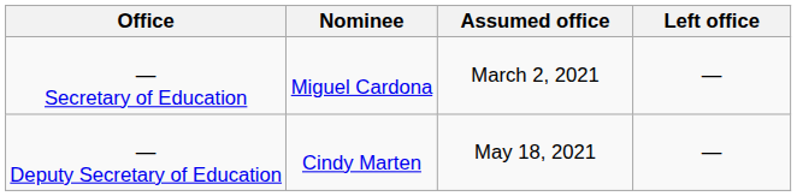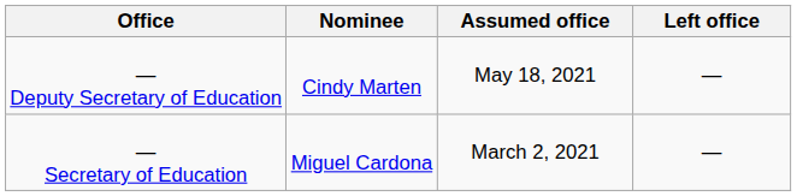 <table class="wikitable sortable" style="text-align:center">
 <tr>
 <th>Office</th>
 <th>Nominee</th>
 <th style="width:25%;" data-sort-type="date">Assumed office</th>
 <th style="width:20%;" data-sort-type="date">Left office</th>
 </tr>
 <tr>
+<td><br>—<br><a href='#'>Deputy Secretary of Education</a></td>
+<td> <br><a href='#'>Cindy Marten</a></td>
+<td>May 18, 2021<br></td>
+<td>—</td>
+</tr>
+<tr>
 <td><br>—<br><a href='#'>Secretary of Education</a></td>
 <td><br><a href='#'>Miguel Cardona</a></td>
 <td>March 2, 2021<br></td>
 <td>—</td>
 </tr>
-<tr>
-<td><br>—<br><a href='#'>Deputy Secretary of Education</a></td>
-<td> <br><a href='#'>Cindy Marten</a></td>
-<td>May 18, 2021<br></td>
-<td>—</td>
-</tr>
 </table>
